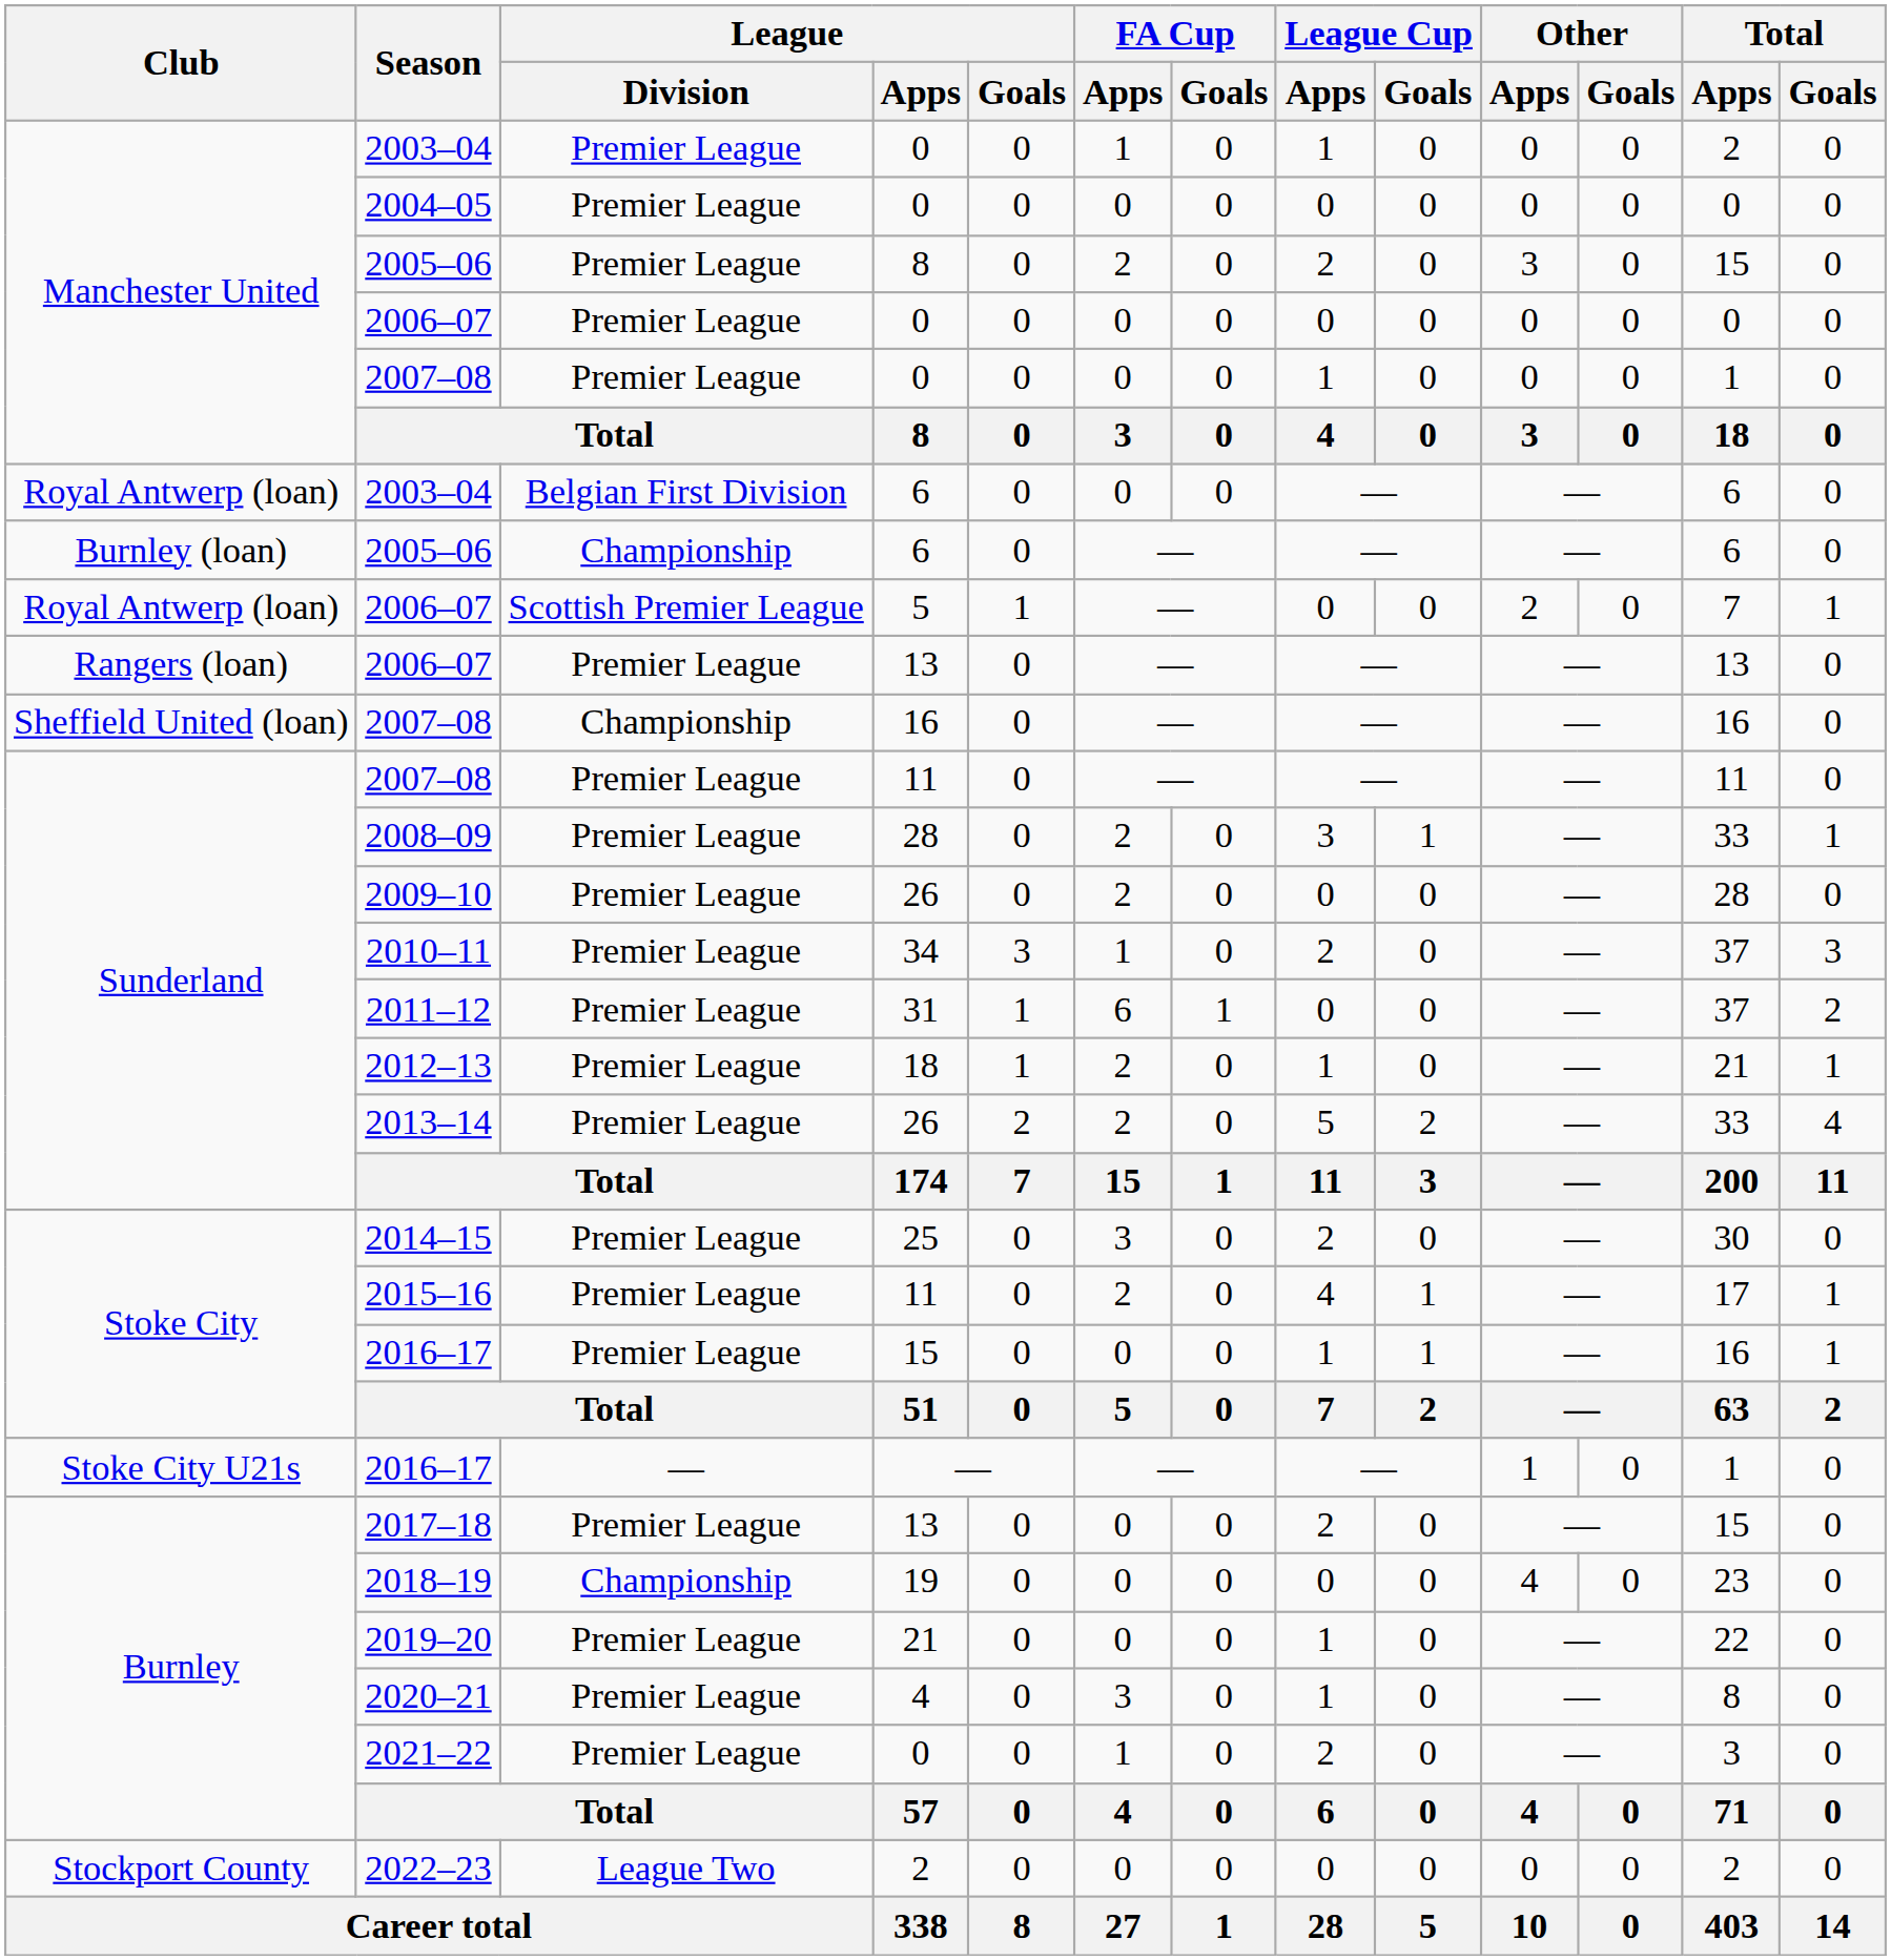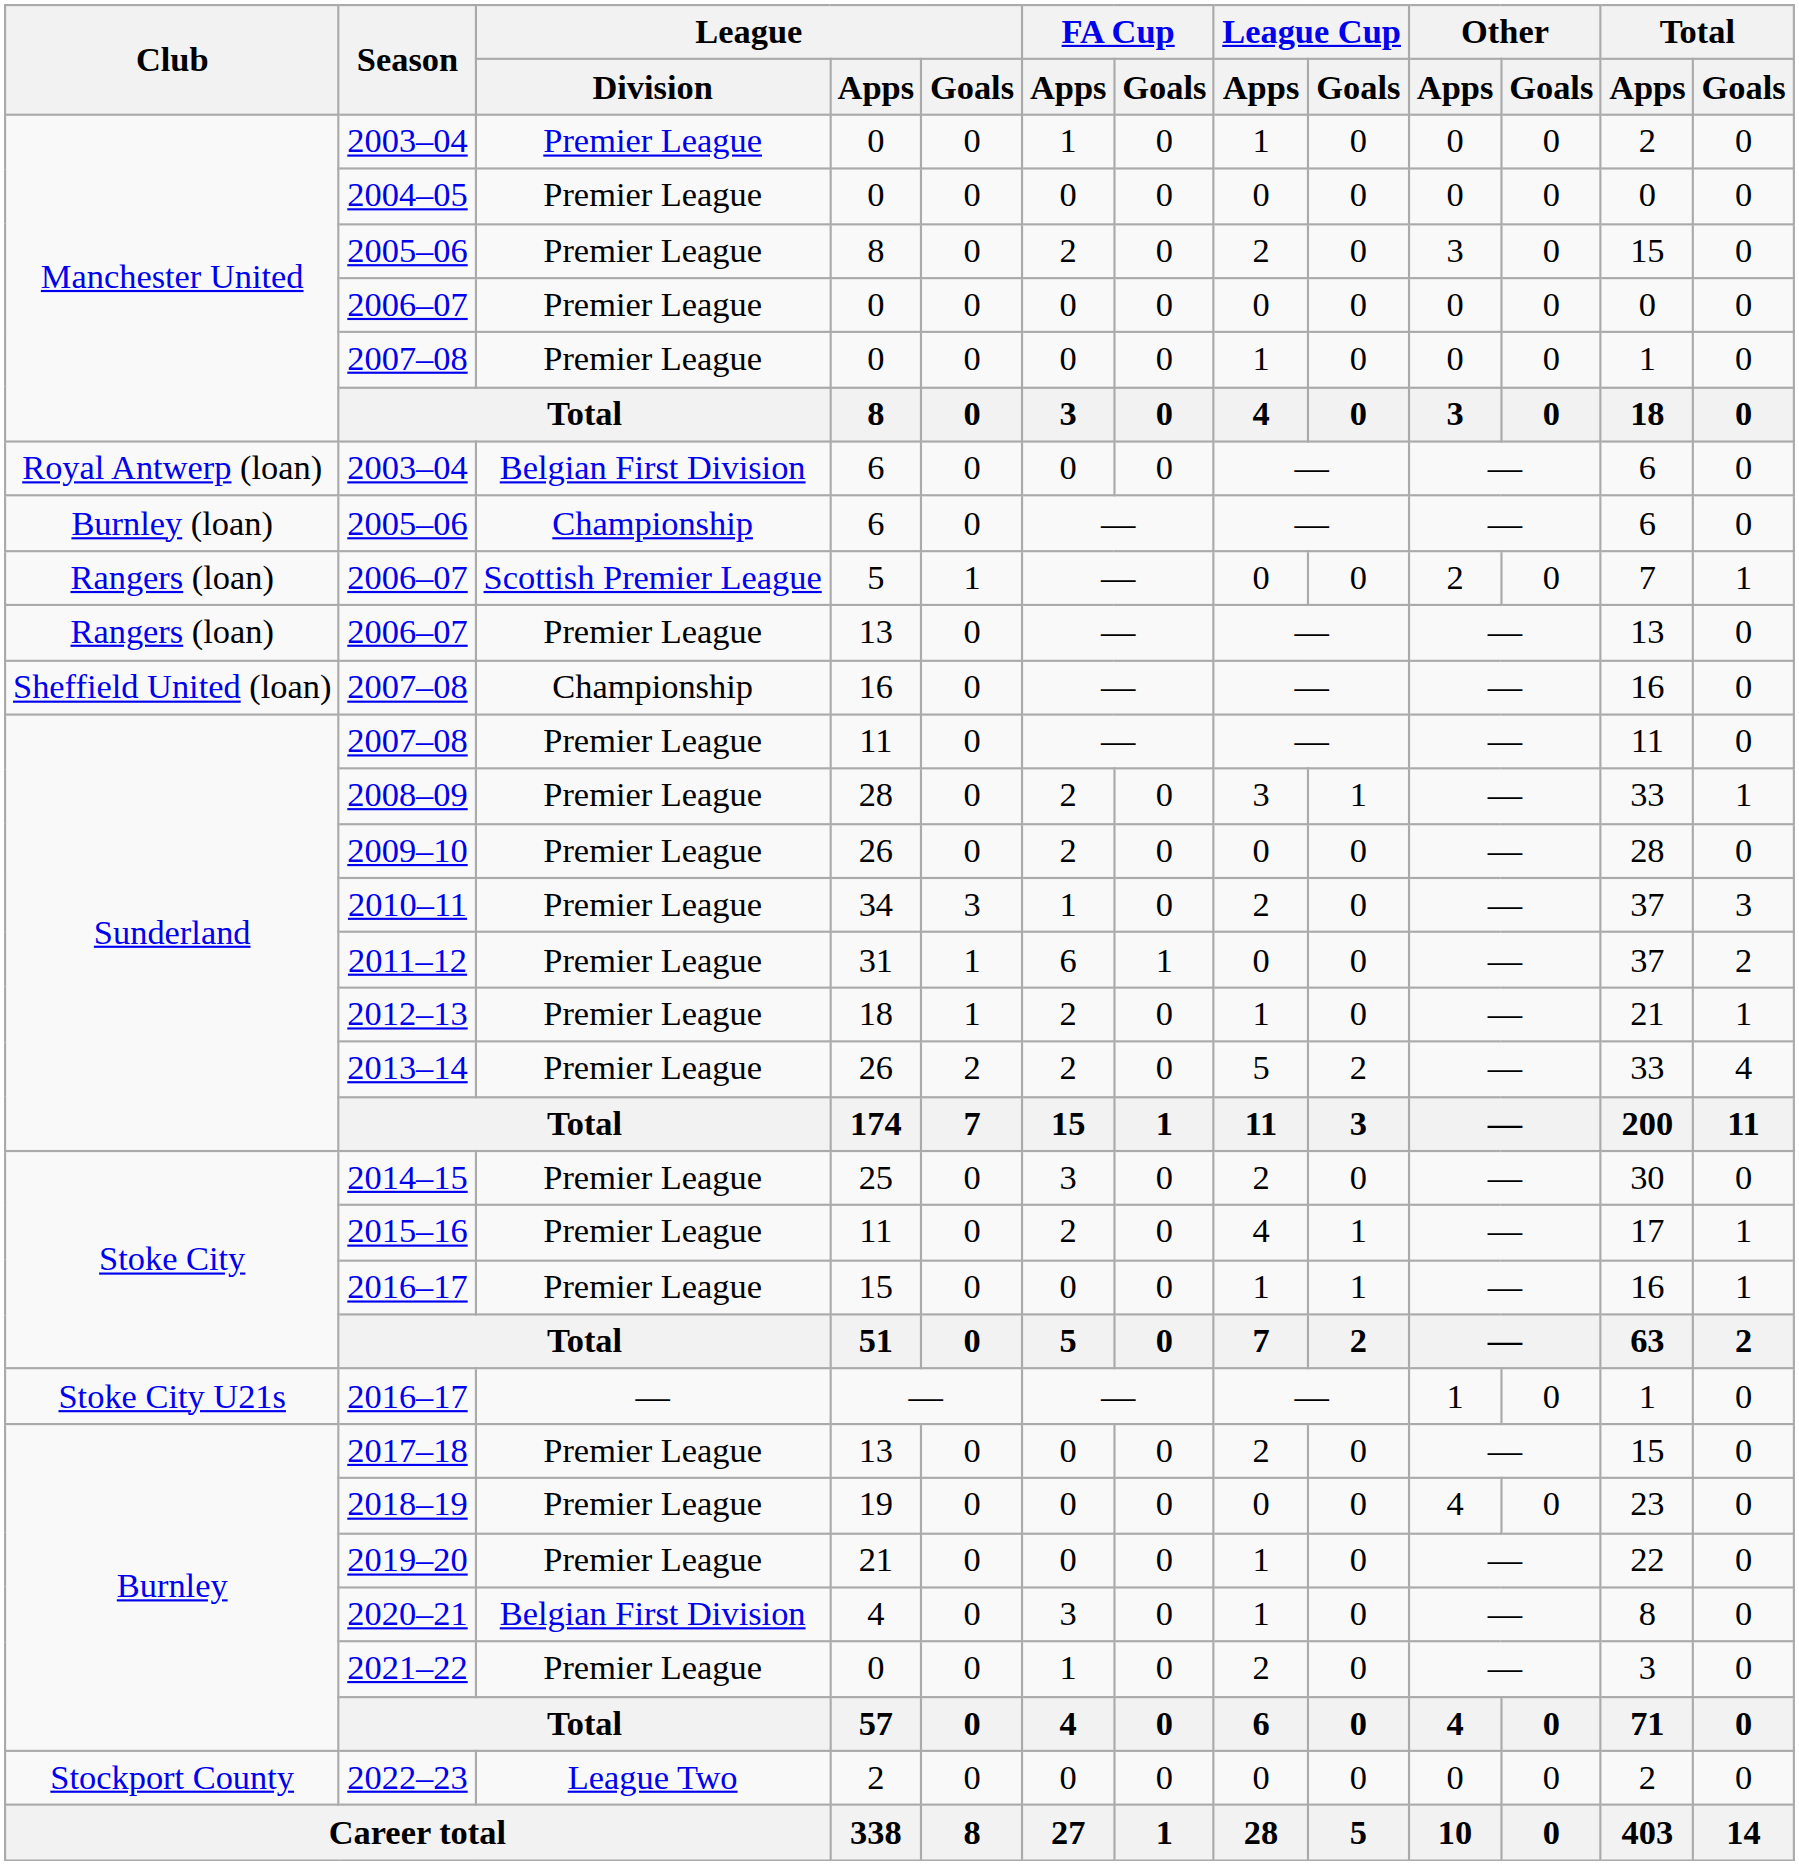 <table class="wikitable" style="text-align:center">
 <tr>
 <th rowspan=2>Club</th>
 <th rowspan=2>Season</th>
 <th colspan=3>League</th>
 <th colspan=2><a href='#'>FA Cup</a></th>
 <th colspan=2><a href='#'>League Cup</a></th>
 <th colspan=2>Other</th>
 <th colspan=2>Total</th>
 </tr>
 <tr>
 <th>Division</th>
 <th>Apps</th>
 <th>Goals</th>
 <th>Apps</th>
 <th>Goals</th>
 <th>Apps</th>
 <th>Goals</th>
 <th>Apps</th>
 <th>Goals</th>
 <th>Apps</th>
 <th>Goals</th>
 </tr>
 <tr>
 <td rowspan=6><a href='#'>Manchester United</a></td>
 <td><a href='#'>2003–04</a></td>
 <td><a href='#'>Premier League</a></td>
 <td>0</td>
 <td>0</td>
 <td>1</td>
 <td>0</td>
 <td>1</td>
 <td>0</td>
 <td>0</td>
 <td>0</td>
 <td>2</td>
 <td>0</td>
 </tr>
 <tr>
 <td><a href='#'>2004–05</a></td>
 <td>Premier League</td>
 <td>0</td>
 <td>0</td>
 <td>0</td>
 <td>0</td>
 <td>0</td>
 <td>0</td>
 <td>0</td>
 <td>0</td>
 <td>0</td>
 <td>0</td>
 </tr>
 <tr>
 <td><a href='#'>2005–06</a></td>
 <td>Premier League</td>
 <td>8</td>
 <td>0</td>
 <td>2</td>
 <td>0</td>
 <td>2</td>
 <td>0</td>
 <td>3</td>
 <td>0</td>
 <td>15</td>
 <td>0</td>
 </tr>
 <tr>
 <td><a href='#'>2006–07</a></td>
 <td>Premier League</td>
 <td>0</td>
 <td>0</td>
 <td>0</td>
 <td>0</td>
 <td>0</td>
 <td>0</td>
 <td>0</td>
 <td>0</td>
 <td>0</td>
 <td>0</td>
 </tr>
 <tr>
 <td><a href='#'>2007–08</a></td>
 <td>Premier League</td>
 <td>0</td>
 <td>0</td>
 <td>0</td>
 <td>0</td>
 <td>1</td>
 <td>0</td>
 <td>0</td>
 <td>0</td>
 <td>1</td>
 <td>0</td>
 </tr>
 <tr>
 <th colspan=2>Total</th>
 <th>8</th>
 <th>0</th>
 <th>3</th>
 <th>0</th>
 <th>4</th>
 <th>0</th>
 <th>3</th>
 <th>0</th>
 <th>18</th>
 <th>0</th>
 </tr>
 <tr>
 <td><a href='#'>Royal Antwerp</a> (loan)</td>
 <td><a href='#'>2003–04</a></td>
 <td><a href='#'>Belgian First Division</a></td>
 <td>6</td>
 <td>0</td>
 <td>0</td>
 <td>0</td>
 <td colspan=2>—</td>
 <td colspan=2>—</td>
 <td>6</td>
 <td>0</td>
 </tr>
 <tr>
 <td><a href='#'>Burnley</a> (loan)</td>
 <td><a href='#'>2005–06</a></td>
 <td><a href='#'>Championship</a></td>
 <td>6</td>
 <td>0</td>
 <td colspan=2>—</td>
 <td colspan=2>—</td>
 <td colspan=2>—</td>
 <td>6</td>
 <td>0</td>
 </tr>
 <tr>
-<td><a href='#'>Royal Antwerp</a> (loan)</td>
+<td><a href='#'>Rangers</a> (loan)</td>
 <td><a href='#'>2006–07</a></td>
 <td><a href='#'>Scottish Premier League</a></td>
 <td>5</td>
 <td>1</td>
 <td colspan=2>—</td>
 <td>0</td>
 <td>0</td>
 <td>2</td>
 <td>0</td>
 <td>7</td>
 <td>1</td>
 </tr>
 <tr>
 <td><a href='#'>Rangers</a> (loan)</td>
 <td><a href='#'>2006–07</a></td>
 <td>Premier League</td>
 <td>13</td>
 <td>0</td>
 <td colspan=2>—</td>
 <td colspan=2>—</td>
 <td colspan=2>—</td>
 <td>13</td>
 <td>0</td>
 </tr>
 <tr>
 <td><a href='#'>Sheffield United</a> (loan)</td>
 <td><a href='#'>2007–08</a></td>
 <td>Championship</td>
 <td>16</td>
 <td>0</td>
 <td colspan=2>—</td>
 <td colspan=2>—</td>
 <td colspan=2>—</td>
 <td>16</td>
 <td>0</td>
 </tr>
 <tr>
 <td rowspan=8><a href='#'>Sunderland</a></td>
 <td><a href='#'>2007–08</a></td>
 <td>Premier League</td>
 <td>11</td>
 <td>0</td>
 <td colspan=2>—</td>
 <td colspan=2>—</td>
 <td colspan=2>—</td>
 <td>11</td>
 <td>0</td>
 </tr>
 <tr>
 <td><a href='#'>2008–09</a></td>
 <td>Premier League</td>
 <td>28</td>
 <td>0</td>
 <td>2</td>
 <td>0</td>
 <td>3</td>
 <td>1</td>
 <td colspan=2>—</td>
 <td>33</td>
 <td>1</td>
 </tr>
 <tr>
 <td><a href='#'>2009–10</a></td>
 <td>Premier League</td>
 <td>26</td>
 <td>0</td>
 <td>2</td>
 <td>0</td>
 <td>0</td>
 <td>0</td>
 <td colspan=2>—</td>
 <td>28</td>
 <td>0</td>
 </tr>
 <tr>
 <td><a href='#'>2010–11</a></td>
 <td>Premier League</td>
 <td>34</td>
 <td>3</td>
 <td>1</td>
 <td>0</td>
 <td>2</td>
 <td>0</td>
 <td colspan=2>—</td>
 <td>37</td>
 <td>3</td>
 </tr>
 <tr>
 <td><a href='#'>2011–12</a></td>
 <td>Premier League</td>
 <td>31</td>
 <td>1</td>
 <td>6</td>
 <td>1</td>
 <td>0</td>
 <td>0</td>
 <td colspan=2>—</td>
 <td>37</td>
 <td>2</td>
 </tr>
 <tr>
 <td><a href='#'>2012–13</a></td>
 <td>Premier League</td>
 <td>18</td>
 <td>1</td>
 <td>2</td>
 <td>0</td>
 <td>1</td>
 <td>0</td>
 <td colspan=2>—</td>
 <td>21</td>
 <td>1</td>
 </tr>
 <tr>
 <td><a href='#'>2013–14</a></td>
 <td>Premier League</td>
 <td>26</td>
 <td>2</td>
 <td>2</td>
 <td>0</td>
 <td>5</td>
 <td>2</td>
 <td colspan=2>—</td>
 <td>33</td>
 <td>4</td>
 </tr>
 <tr>
 <th colspan=2>Total</th>
 <th>174</th>
 <th>7</th>
 <th>15</th>
 <th>1</th>
 <th>11</th>
 <th>3</th>
 <th colspan=2>—</th>
 <th>200</th>
 <th>11</th>
 </tr>
 <tr>
 <td rowspan=4><a href='#'>Stoke City</a></td>
 <td><a href='#'>2014–15</a></td>
 <td>Premier League</td>
 <td>25</td>
 <td>0</td>
 <td>3</td>
 <td>0</td>
 <td>2</td>
 <td>0</td>
 <td colspan=2>—</td>
 <td>30</td>
 <td>0</td>
 </tr>
 <tr>
 <td><a href='#'>2015–16</a></td>
 <td>Premier League</td>
 <td>11</td>
 <td>0</td>
 <td>2</td>
 <td>0</td>
 <td>4</td>
 <td>1</td>
 <td colspan=2>—</td>
 <td>17</td>
 <td>1</td>
 </tr>
 <tr>
 <td><a href='#'>2016–17</a></td>
 <td>Premier League</td>
 <td>15</td>
 <td>0</td>
 <td>0</td>
 <td>0</td>
 <td>1</td>
 <td>1</td>
 <td colspan=2>—</td>
 <td>16</td>
 <td>1</td>
 </tr>
 <tr>
 <th colspan=2>Total</th>
 <th>51</th>
 <th>0</th>
 <th>5</th>
 <th>0</th>
 <th>7</th>
 <th>2</th>
 <th colspan=2>—</th>
 <th>63</th>
 <th>2</th>
 </tr>
 <tr>
 <td><a href='#'>Stoke City U21s</a></td>
 <td><a href='#'>2016–17</a></td>
 <td colspan=1>—</td>
 <td colspan=2>—</td>
 <td colspan=2>—</td>
 <td colspan=2>—</td>
 <td>1</td>
 <td>0</td>
 <td>1</td>
 <td>0</td>
 </tr>
 <tr>
 <td rowspan=6><a href='#'>Burnley</a></td>
 <td><a href='#'>2017–18</a></td>
 <td>Premier League</td>
 <td>13</td>
 <td>0</td>
 <td>0</td>
 <td>0</td>
 <td>2</td>
 <td>0</td>
 <td colspan=2>—</td>
 <td>15</td>
 <td>0</td>
 </tr>
 <tr>
 <td><a href='#'>2018–19</a></td>
-<td><a href='#'>Championship</a></td>
+<td>Premier League</td>
 <td>19</td>
 <td>0</td>
 <td>0</td>
 <td>0</td>
 <td>0</td>
 <td>0</td>
 <td>4</td>
 <td>0</td>
 <td>23</td>
 <td>0</td>
 </tr>
 <tr>
 <td><a href='#'>2019–20</a></td>
 <td>Premier League</td>
 <td>21</td>
 <td>0</td>
 <td>0</td>
 <td>0</td>
 <td>1</td>
 <td>0</td>
 <td colspan=2>—</td>
 <td>22</td>
 <td>0</td>
 </tr>
 <tr>
 <td><a href='#'>2020–21</a></td>
-<td>Premier League</td>
+<td><a href='#'>Belgian First Division</a></td>
 <td>4</td>
 <td>0</td>
 <td>3</td>
 <td>0</td>
 <td>1</td>
 <td>0</td>
 <td colspan=2>—</td>
 <td>8</td>
 <td>0</td>
 </tr>
 <tr>
 <td><a href='#'>2021–22</a></td>
 <td>Premier League</td>
 <td>0</td>
 <td>0</td>
 <td>1</td>
 <td>0</td>
 <td>2</td>
 <td>0</td>
 <td colspan=2>—</td>
 <td>3</td>
 <td>0</td>
 </tr>
 <tr>
 <th colspan=2>Total</th>
 <th>57</th>
 <th>0</th>
 <th>4</th>
 <th>0</th>
 <th>6</th>
 <th>0</th>
 <th>4</th>
 <th>0</th>
 <th>71</th>
 <th>0</th>
 </tr>
 <tr>
 <td><a href='#'>Stockport County</a></td>
 <td><a href='#'>2022–23</a></td>
 <td><a href='#'>League Two</a></td>
 <td>2</td>
 <td>0</td>
 <td>0</td>
 <td>0</td>
 <td>0</td>
 <td>0</td>
 <td>0</td>
 <td>0</td>
 <td>2</td>
 <td>0</td>
 </tr>
 <tr>
 <th colspan="3">Career total</th>
 <th>338</th>
 <th>8</th>
 <th>27</th>
 <th>1</th>
 <th>28</th>
 <th>5</th>
 <th>10</th>
 <th>0</th>
 <th>403</th>
 <th>14</th>
 </tr>
 </table>
